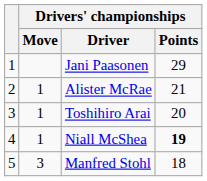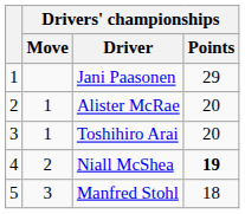 <table class="wikitable" style="font-size:85%;">
 <tr>
 <th rowspan="2"></th>
 <th colspan="3" nowrap>Drivers' championships</th>
 </tr>
 <tr>
 <th>Move</th>
 <th>Driver</th>
 <th>Points</th>
 </tr>
 <tr>
 <td align="center">1</td>
 <td align="center"></td>
 <td> <a href='#'>Jani Paasonen</a></td>
 <td align="center">29</td>
 </tr>
 <tr>
 <td align="center">2</td>
 <td align="center"> 1</td>
 <td> <a href='#'>Alister McRae</a></td>
-<td align="center">21</td>
+<td align="center">20</td>
 </tr>
 <tr>
 <td align="center">3</td>
 <td align="center"> 1</td>
 <td> <a href='#'>Toshihiro Arai</a></td>
 <td align="center">20</td>
 </tr>
 <tr>
 <td align="center">4</td>
-<td align="center"> 1</td>
+<td align="center"> 2</td>
 <td> <a href='#'>Niall McShea</a></td>
 <td align="center"><strong>19</strong></td>
 </tr>
 <tr>
 <td align="center">5</td>
 <td align="center"> 3</td>
 <td> <a href='#'>Manfred Stohl</a></td>
 <td align="center">18</td>
 </tr>
 </table>
